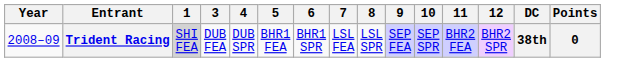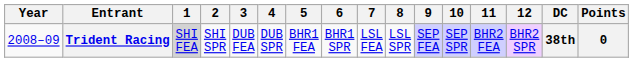 <table class="wikitable" style="text-align:center; font-size:85%">
 <tr>
 <th>Year</th>
 <th>Entrant</th>
 <th>1</th>
+<th>2</th>
 <th>3</th>
 <th>4</th>
 <th>5</th>
 <th>6</th>
 <th>7</th>
 <th>8</th>
 <th>9</th>
 <th>10</th>
 <th>11</th>
 <th>12</th>
 <th>DC</th>
 <th>Points</th>
 </tr>
 <tr>
 <td nowrap><a href='#'>2008–09</a></td>
 <th nowrap><a href='#'>Trident Racing</a></th>
 <td style="background: lightgrey;"><a href='#'>SHI<br>FEA</a></td>
+<td><a href='#'>SHI<br>SPR</a></td>
 <td><a href='#'>DUB<br>FEA</a></td>
 <td><a href='#'>DUB<br>SPR</a></td>
 <td><a href='#'>BHR1<br>FEA</a></td>
 <td><a href='#'>BHR1<br>SPR</a></td>
 <td><a href='#'>LSL<br>FEA</a></td>
 <td><a href='#'>LSL<br>SPR</a></td>
 <td style="background:#CFCFFF;"><a href='#'>SEP<br>FEA</a><br></td>
 <td style="background:#CFCFFF;"><a href='#'>SEP<br>SPR</a><br></td>
 <td style="background:#CFCFFF;"><a href='#'>BHR2<br>FEA</a><br></td>
 <td style="background:#EFCFFF;"><a href='#'>BHR2<br>SPR</a><br></td>
 <th>38th</th>
 <th>0</th>
 </tr>
 </table>
